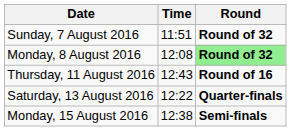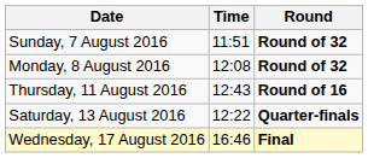 <table class="wikitable">
 <tr>
 <th>Date</th>
 <th>Time</th>
 <th>Round</th>
 </tr>
 <tr>
 <td>Sunday, 7 August 2016</td>
 <td>11:51</td>
 <td><strong>Round of 32</strong></td>
 </tr>
 <tr>
 <td>Monday, 8 August 2016</td>
 <td>12:08</td>
-<td style="background: lightgreen;"><strong>Round of 32</strong></td>
+<td><strong>Round of 32</strong></td>
 </tr>
 <tr>
 <td>Thursday, 11 August 2016</td>
 <td>12:43</td>
 <td><strong>Round of 16</strong></td>
 </tr>
 <tr>
 <td>Saturday, 13 August 2016</td>
 <td>12:22</td>
 <td><strong>Quarter-finals</strong></td>
 </tr>
 <tr>
-<td>Monday, 15 August 2016</td>
-<td>12:38</td>
-<td><strong>Semi-finals</strong></td>
+<td style=background:lemonchiffon>Wednesday, 17 August 2016</td>
+<td style=background:lemonchiffon>16:46</td>
+<td style=background:lemonchiffon><strong>Final</strong></td>
 </tr>
 </table>
